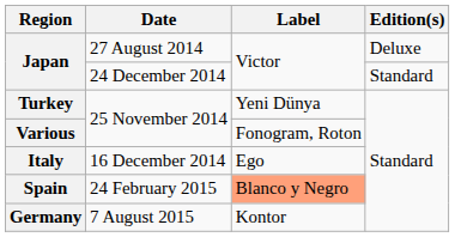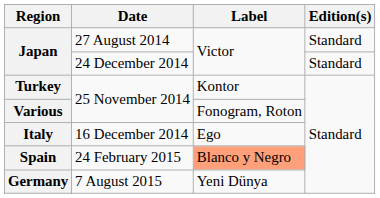 <table class="wikitable plainrowheaders">
 <tr>
 <th>Region</th>
 <th>Date</th>
 <th>Label</th>
 <th>Edition(s)</th>
 </tr>
 <tr>
 <th scope="row" rowspan="2">Japan</th>
 <td>27 August 2014</td>
 <td rowspan="2">Victor</td>
-<td>Deluxe</td>
+<td>Standard</td>
 </tr>
 <tr>
 <td>24 December 2014</td>
 <td>Standard</td>
 </tr>
 <tr>
 <th scope="row">Turkey</th>
 <td rowspan="2">25 November 2014</td>
-<td>Yeni Dünya</td>
+<td>Kontor</td>
 <td rowspan="5">Standard</td>
 </tr>
 <tr>
 <th scope="row">Various</th>
 <td>Fonogram, Roton</td>
 </tr>
 <tr>
 <th scope="row">Italy</th>
 <td>16 December 2014</td>
 <td>Ego</td>
 </tr>
 <tr>
 <th scope="row">Spain</th>
 <td>24 February 2015</td>
 <td style="background: lightsalmon;">Blanco y Negro</td>
 </tr>
 <tr>
 <th scope="row">Germany</th>
 <td>7 August 2015</td>
-<td>Kontor</td>
+<td>Yeni Dünya</td>
 </tr>
 </table>
